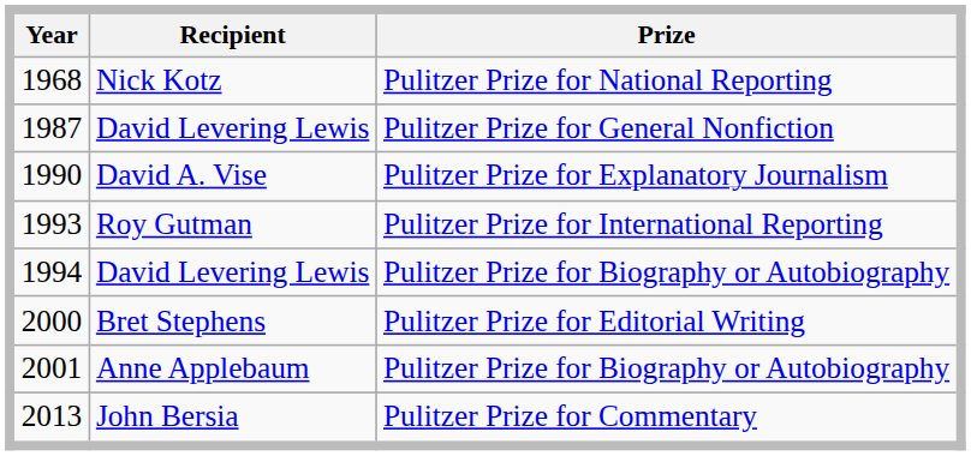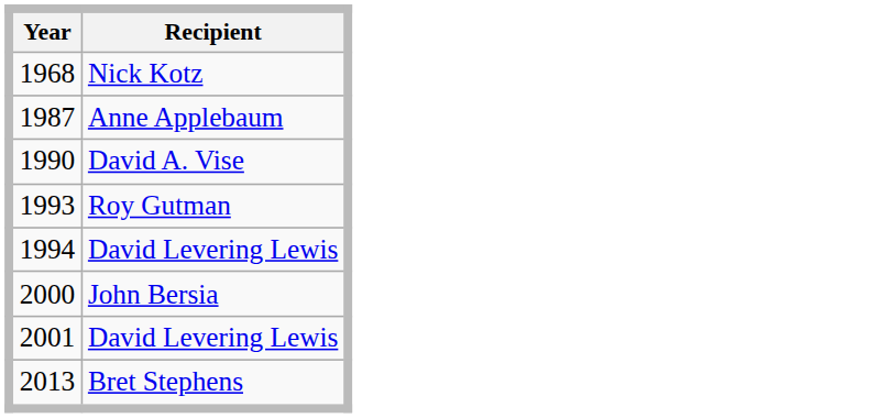 <table class="wikitable" style="border: 5px solid #BBB; margin: .96em 0 0 .9em;">
 <tr style="font-size: 86%;">
 <th>Year</th>
 <th>Recipient</th>
-<th>Prize</th>
 </tr>
 <tr>
 <td>1968</td>
 <td><a href='#'>Nick Kotz</a></td>
-<td><a href='#'>Pulitzer Prize for National Reporting</a></td>
 </tr>
 <tr>
 <td>1987</td>
-<td><a href='#'>David Levering Lewis</a></td>
-<td><a href='#'>Pulitzer Prize for General Nonfiction</a></td>
+<td><a href='#'>Anne Applebaum</a></td>
 </tr>
 <tr>
 <td>1990</td>
 <td><a href='#'>David A. Vise</a></td>
-<td><a href='#'>Pulitzer Prize for Explanatory Journalism</a></td>
 </tr>
 <tr>
 <td>1993</td>
 <td><a href='#'>Roy Gutman</a></td>
-<td><a href='#'>Pulitzer Prize for International Reporting</a></td>
 </tr>
 <tr>
 <td>1994</td>
 <td><a href='#'>David Levering Lewis</a></td>
-<td><a href='#'>Pulitzer Prize for Biography or Autobiography</a></td>
 </tr>
 <tr>
 <td>2000</td>
-<td><a href='#'>Bret Stephens</a></td>
-<td><a href='#'>Pulitzer Prize for Editorial Writing</a></td>
+<td><a href='#'>John Bersia</a></td>
 </tr>
 <tr>
 <td>2001</td>
-<td><a href='#'>Anne Applebaum</a></td>
-<td><a href='#'>Pulitzer Prize for Biography or Autobiography</a></td>
+<td><a href='#'>David Levering Lewis</a></td>
 </tr>
 <tr>
 <td>2013</td>
-<td><a href='#'>John Bersia</a></td>
-<td><a href='#'>Pulitzer Prize for Commentary</a></td>
+<td><a href='#'>Bret Stephens</a></td>
 </tr>
 </table>
